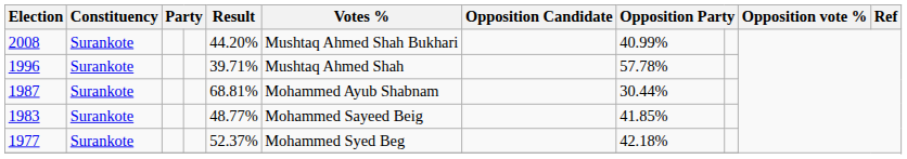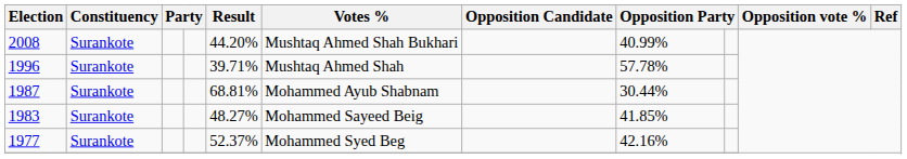 <table class="wikitable sortable">
 <tr>
 <th>Election</th>
 <th>Constituency</th>
 <th colspan="2">Party</th>
 <th>Result</th>
 <th>Votes %</th>
 <th>Opposition Candidate</th>
 <th colspan="2">Opposition Party</th>
 <th>Opposition vote %</th>
 <th>Ref</th>
 </tr>
 <tr>
 <td><a href='#'>2008</a></td>
 <td><a href='#'>Surankote</a></td>
 <td></td>
 <td></td>
 <td>44.20%</td>
 <td>Mushtaq Ahmed Shah Bukhari</td>
 <td></td>
 <td>40.99%</td>
 <td></td>
 </tr>
 <tr>
 <td><a href='#'>1996</a></td>
 <td><a href='#'>Surankote</a></td>
 <td></td>
 <td></td>
 <td>39.71%</td>
 <td>Mushtaq Ahmed Shah</td>
 <td></td>
 <td>57.78%</td>
 <td></td>
 </tr>
 <tr>
 <td><a href='#'>1987</a></td>
 <td><a href='#'>Surankote</a></td>
 <td></td>
 <td></td>
 <td>68.81%</td>
 <td>Mohammed Ayub Shabnam</td>
 <td></td>
 <td>30.44%</td>
 <td></td>
 </tr>
 <tr>
 <td><a href='#'>1983</a></td>
 <td><a href='#'>Surankote</a></td>
 <td></td>
 <td></td>
-<td>48.77%</td>
+<td>48.27%</td>
 <td>Mohammed Sayeed Beig</td>
 <td></td>
 <td>41.85%</td>
 <td></td>
 </tr>
 <tr>
 <td><a href='#'>1977</a></td>
 <td><a href='#'>Surankote</a></td>
 <td></td>
 <td></td>
 <td>52.37%</td>
 <td>Mohammed Syed Beg</td>
 <td></td>
-<td>42.18%</td>
+<td>42.16%</td>
 <td></td>
 </tr>
 <tr>
 </tr>
 </table>
